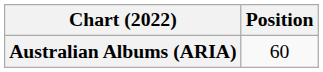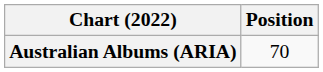 <table class="wikitable plainrowheaders" style="text-align:center">
 <tr>
 <th scope="col">Chart (2022)</th>
 <th scope="col">Position</th>
 </tr>
 <tr>
 <th scope="row">Australian Albums (ARIA)</th>
-<td>60</td>
+<td>70</td>
 </tr>
 </table>
